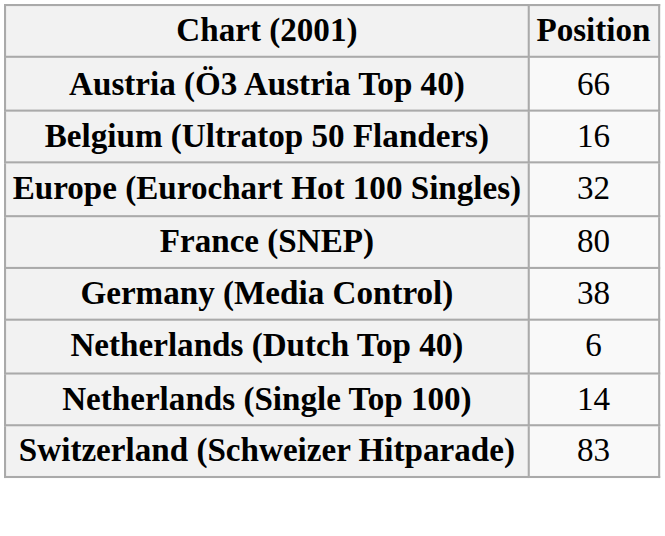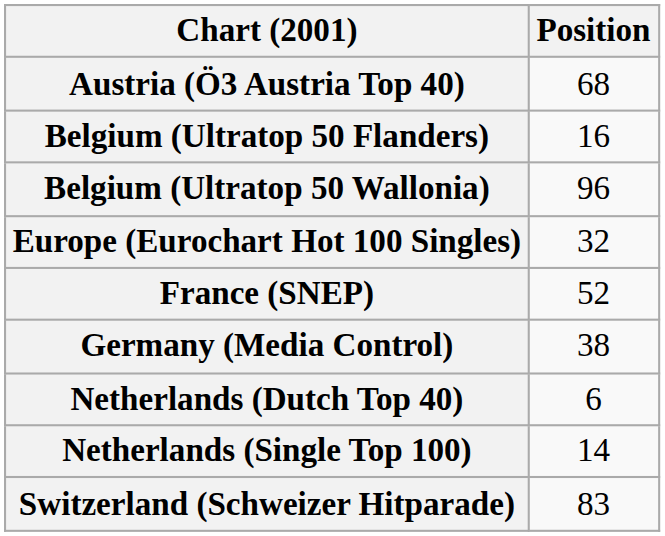 <table class="wikitable sortable plainrowheaders" style="text-align:center">
 <tr>
 <th scope="col">Chart (2001)</th>
 <th scope="col">Position</th>
 </tr>
 <tr>
 <th scope="row">Austria (Ö3 Austria Top 40)</th>
-<td>66</td>
+<td>68</td>
 </tr>
 <tr>
 <th scope="row">Belgium (Ultratop 50 Flanders)</th>
 <td>16</td>
+</tr>
+<tr>
+<th scope="row">Belgium (Ultratop 50 Wallonia)</th>
+<td>96</td>
 </tr>
 <tr>
 <th scope="row">Europe (Eurochart Hot 100 Singles)</th>
 <td>32</td>
 </tr>
 <tr>
 <th scope="row">France (SNEP)</th>
-<td>80</td>
+<td>52</td>
 </tr>
 <tr>
 <th scope="row">Germany (Media Control)</th>
 <td>38</td>
 </tr>
 <tr>
 <th scope="row">Netherlands (Dutch Top 40)</th>
 <td>6</td>
 </tr>
 <tr>
 <th scope="row">Netherlands (Single Top 100)</th>
 <td>14</td>
 </tr>
 <tr>
 <th scope="row">Switzerland (Schweizer Hitparade)</th>
 <td>83</td>
 </tr>
 </table>
